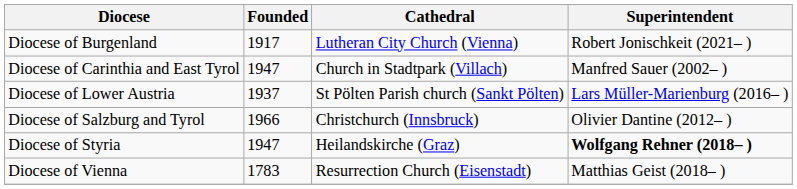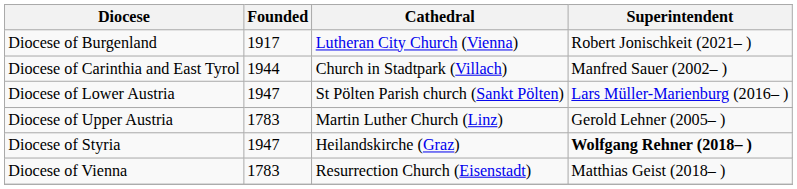 <table class="wikitable">
 <tr>
 <th>Diocese</th>
 <th>Founded</th>
 <th>Cathedral</th>
 <th>Superintendent</th>
 </tr>
 <tr>
 <td>Diocese of Burgenland</td>
 <td>1917</td>
 <td><a href='#'>Lutheran City Church</a> (<a href='#'>Vienna</a>)</td>
 <td>Robert Jonischkeit (2021– )</td>
 </tr>
 <tr>
 <td>Diocese of Carinthia and East Tyrol</td>
-<td>1947</td>
+<td>1944</td>
 <td>Church in Stadtpark (<a href='#'>Villach</a>)</td>
 <td>Manfred Sauer (2002– )</td>
 </tr>
 <tr>
 <td>Diocese of Lower Austria</td>
-<td>1937</td>
+<td>1947</td>
 <td>St Pölten Parish church (<a href='#'>Sankt Pölten</a>)</td>
 <td><a href='#'>Lars Müller-Marienburg</a> (2016– )</td>
 </tr>
 <tr>
-<td>Diocese of Salzburg and Tyrol</td>
-<td>1966</td>
-<td>Christchurch (<a href='#'>Innsbruck</a>)</td>
-<td>Olivier Dantine (2012– )</td>
+<td>Diocese of Upper Austria</td>
+<td>1783</td>
+<td>Martin Luther Church (<a href='#'>Linz</a>)</td>
+<td>Gerold Lehner (2005– )</td>
 </tr>
 <tr>
 <td>Diocese of Styria</td>
 <td>1947</td>
 <td>Heilandskirche (<a href='#'>Graz</a>)</td>
 <td><strong>Wolfgang Rehner (2018– )</strong></td>
 </tr>
 <tr>
 <td>Diocese of Vienna</td>
 <td>1783</td>
 <td>Resurrection Church (<a href='#'>Eisenstadt</a>)</td>
 <td>Matthias Geist (2018– )</td>
 </tr>
 <tr>
 </tr>
 </table>
